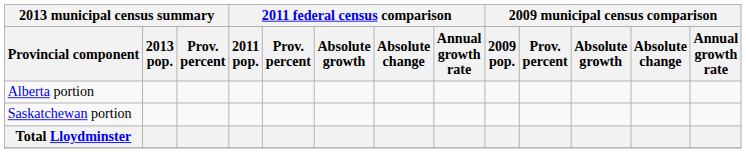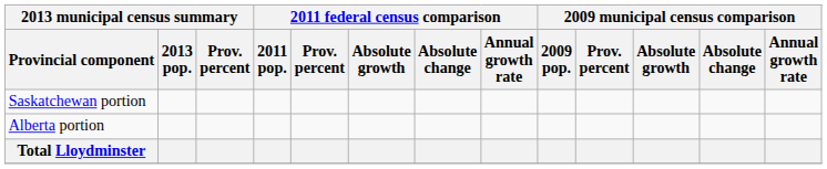 <table class="wikitable sortable">
 <tr>
 <th colspan=3 class=unsortable>2013 municipal census summary</th>
 <th colspan=5 class=unsortable><a href='#'>2011 federal census</a> comparison</th>
 <th colspan=5 class=unsortable>2009 municipal census comparison</th>
 </tr>
 <tr>
 <th>Provincial component</th>
 <th>2013<br>pop.</th>
 <th>Prov.<br>percent</th>
 <th>2011<br>pop.<br></th>
 <th>Prov.<br>percent</th>
 <th>Absolute<br>growth</th>
 <th>Absolute<br>change</th>
 <th>Annual<br>growth<br>rate</th>
 <th>2009<br>pop.<br></th>
 <th>Prov.<br>percent</th>
 <th>Absolute<br>growth</th>
 <th>Absolute<br>change</th>
 <th>Annual<br>growth<br>rate</th>
 </tr>
 <tr>
-<td><a href='#'>Alberta</a> portion</td>
+<td><a href='#'>Saskatchewan</a> portion</td>
 <td align=center></td>
 <td align=center></td>
 <td align=center></td>
 <td align=center></td>
 <td align=center></td>
 <td align=center></td>
 <td align=center></td>
 <td align=center></td>
 <td align=center></td>
 <td align=center></td>
 <td align=center></td>
 <td align=center></td>
 </tr>
 <tr>
-<td><a href='#'>Saskatchewan</a> portion</td>
+<td><a href='#'>Alberta</a> portion</td>
 <td align=center></td>
 <td align=center></td>
 <td align=center></td>
 <td align=center></td>
 <td align=center></td>
 <td align=center></td>
 <td align=center></td>
 <td align=center></td>
 <td align=center></td>
 <td align=center></td>
 <td align=center></td>
 <td align=center></td>
 </tr>
 <tr class="sortbottom">
 <th>Total <a href='#'>Lloydminster</a></th>
 <th align=center></th>
 <th align=center></th>
 <th align=center></th>
 <th align=center></th>
 <th align=center></th>
 <th align=center></th>
 <th align=center></th>
 <th align=center></th>
 <th align=center></th>
 <th align=center></th>
 <th align=center></th>
 <th align=center></th>
 </tr>
 <tr>
 </tr>
 </table>
